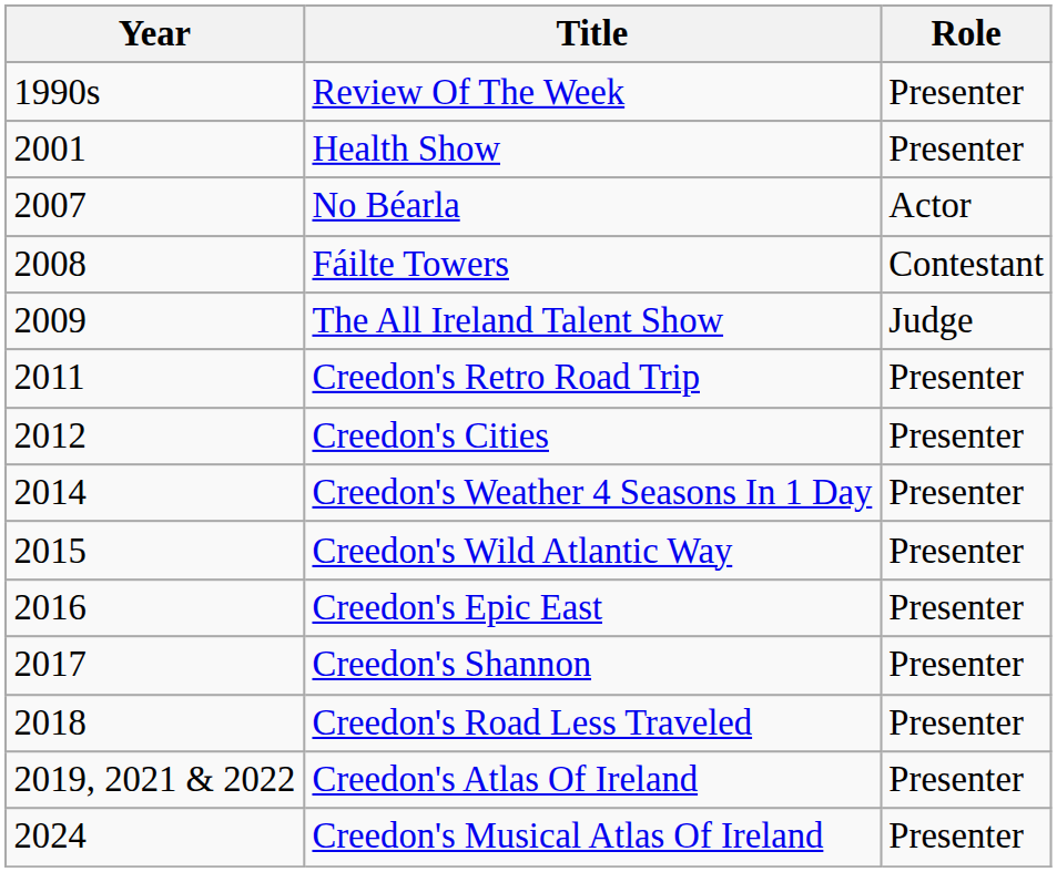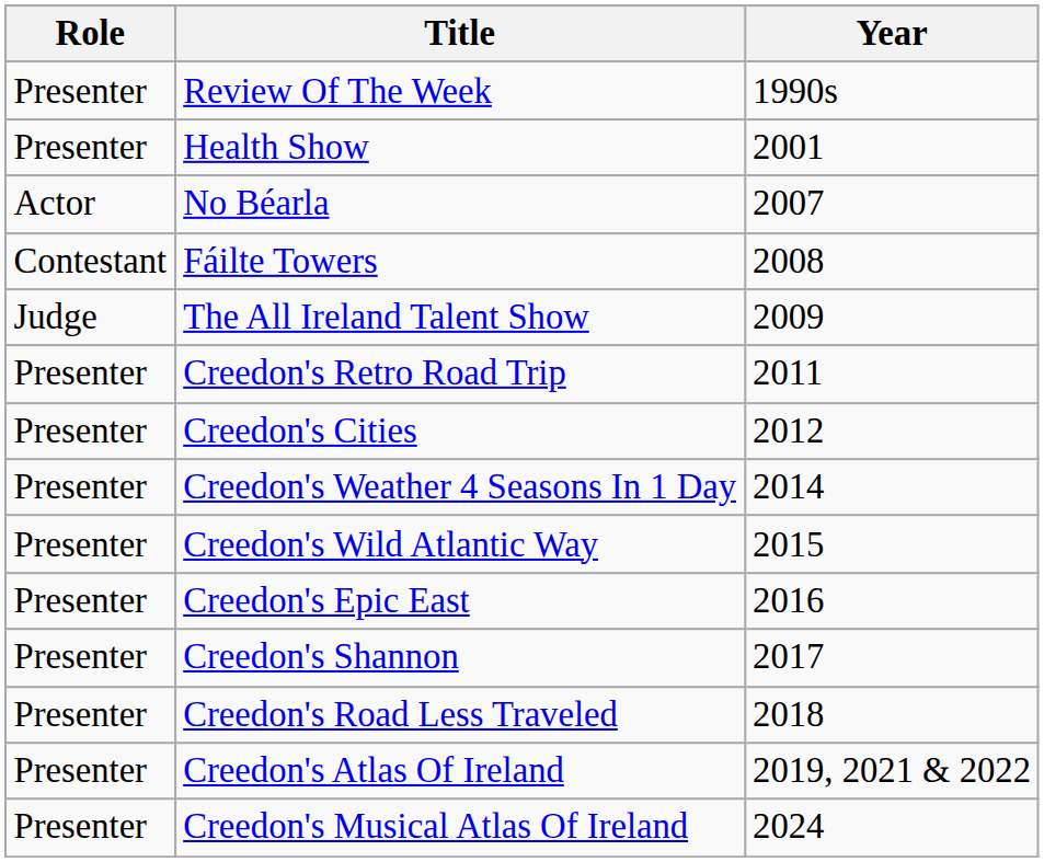 <table class="wikitable">
 <tr>
+<th>Role</th>
+<th>Title</th>
 <th>Year</th>
-<th>Title</th>
-<th>Role</th>
 </tr>
 <tr>
+<td>Presenter</td>
+<td><a href='#'>Review Of The Week</a></td>
 <td>1990s</td>
-<td><a href='#'>Review Of The Week</a></td>
-<td>Presenter</td>
 </tr>
 <tr>
+<td>Presenter</td>
+<td><a href='#'>Health Show</a></td>
 <td>2001</td>
-<td><a href='#'>Health Show</a></td>
-<td>Presenter</td>
 </tr>
 <tr>
+<td>Actor</td>
+<td><a href='#'>No Béarla</a></td>
 <td>2007</td>
-<td><a href='#'>No Béarla</a></td>
-<td>Actor</td>
 </tr>
 <tr>
+<td>Contestant</td>
+<td><a href='#'>Fáilte Towers</a></td>
 <td>2008</td>
-<td><a href='#'>Fáilte Towers</a></td>
-<td>Contestant</td>
 </tr>
 <tr>
+<td>Judge</td>
+<td><a href='#'>The All Ireland Talent Show</a></td>
 <td>2009</td>
-<td><a href='#'>The All Ireland Talent Show</a></td>
-<td>Judge</td>
 </tr>
 <tr>
+<td>Presenter</td>
+<td><a href='#'>Creedon's Retro Road Trip</a></td>
 <td>2011</td>
-<td><a href='#'>Creedon's Retro Road Trip</a></td>
-<td>Presenter</td>
 </tr>
 <tr>
+<td>Presenter</td>
+<td><a href='#'>Creedon's Cities</a></td>
 <td>2012</td>
-<td><a href='#'>Creedon's Cities</a></td>
-<td>Presenter</td>
 </tr>
 <tr>
+<td>Presenter</td>
+<td><a href='#'>Creedon's Weather 4 Seasons In 1 Day</a></td>
 <td>2014</td>
-<td><a href='#'>Creedon's Weather 4 Seasons In 1 Day</a></td>
-<td>Presenter</td>
 </tr>
 <tr>
+<td>Presenter</td>
+<td><a href='#'>Creedon's Wild Atlantic Way</a></td>
 <td>2015</td>
-<td><a href='#'>Creedon's Wild Atlantic Way</a></td>
-<td>Presenter</td>
 </tr>
 <tr>
+<td>Presenter</td>
+<td><a href='#'>Creedon's Epic East</a></td>
 <td>2016</td>
-<td><a href='#'>Creedon's Epic East</a></td>
-<td>Presenter</td>
 </tr>
 <tr>
+<td>Presenter</td>
+<td><a href='#'>Creedon's Shannon</a></td>
 <td>2017</td>
-<td><a href='#'>Creedon's Shannon</a></td>
-<td>Presenter</td>
 </tr>
 <tr>
+<td>Presenter</td>
+<td><a href='#'>Creedon's Road Less Traveled</a></td>
 <td>2018</td>
-<td><a href='#'>Creedon's Road Less Traveled</a></td>
-<td>Presenter</td>
 </tr>
 <tr>
+<td>Presenter</td>
+<td><a href='#'>Creedon's Atlas Of Ireland</a></td>
 <td>2019, 2021 & 2022</td>
-<td><a href='#'>Creedon's Atlas Of Ireland</a></td>
-<td>Presenter</td>
 </tr>
 <tr>
+<td>Presenter</td>
+<td><a href='#'>Creedon's Musical Atlas Of Ireland</a></td>
 <td>2024</td>
-<td><a href='#'>Creedon's Musical Atlas Of Ireland</a></td>
-<td>Presenter</td>
 </tr>
 </table>
